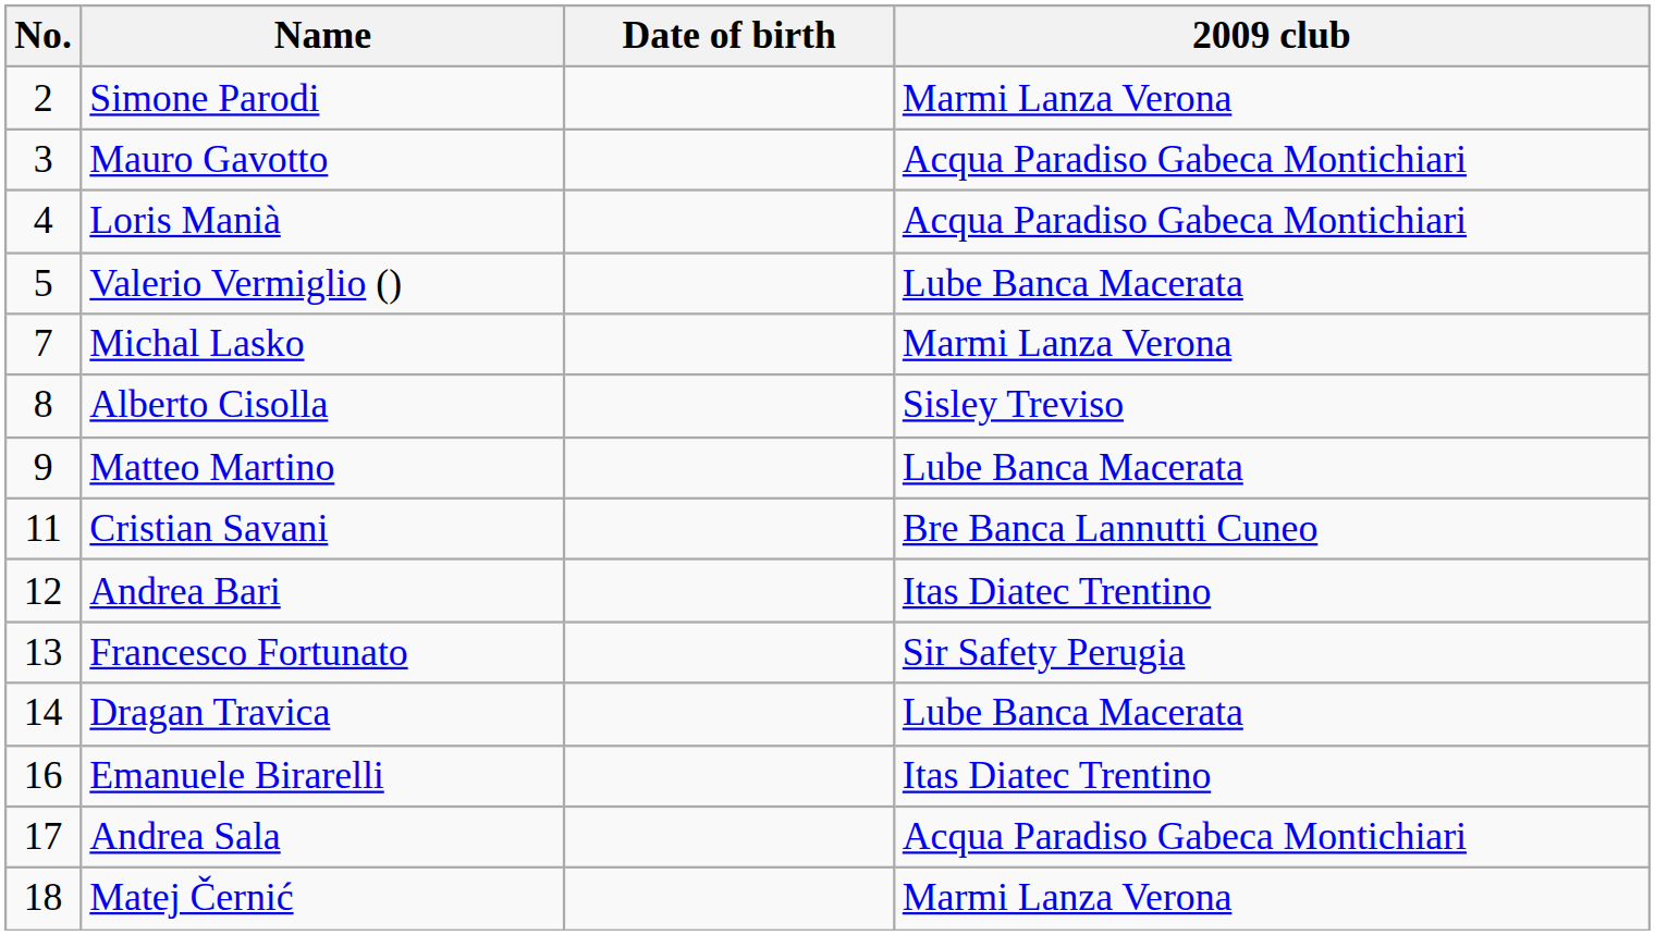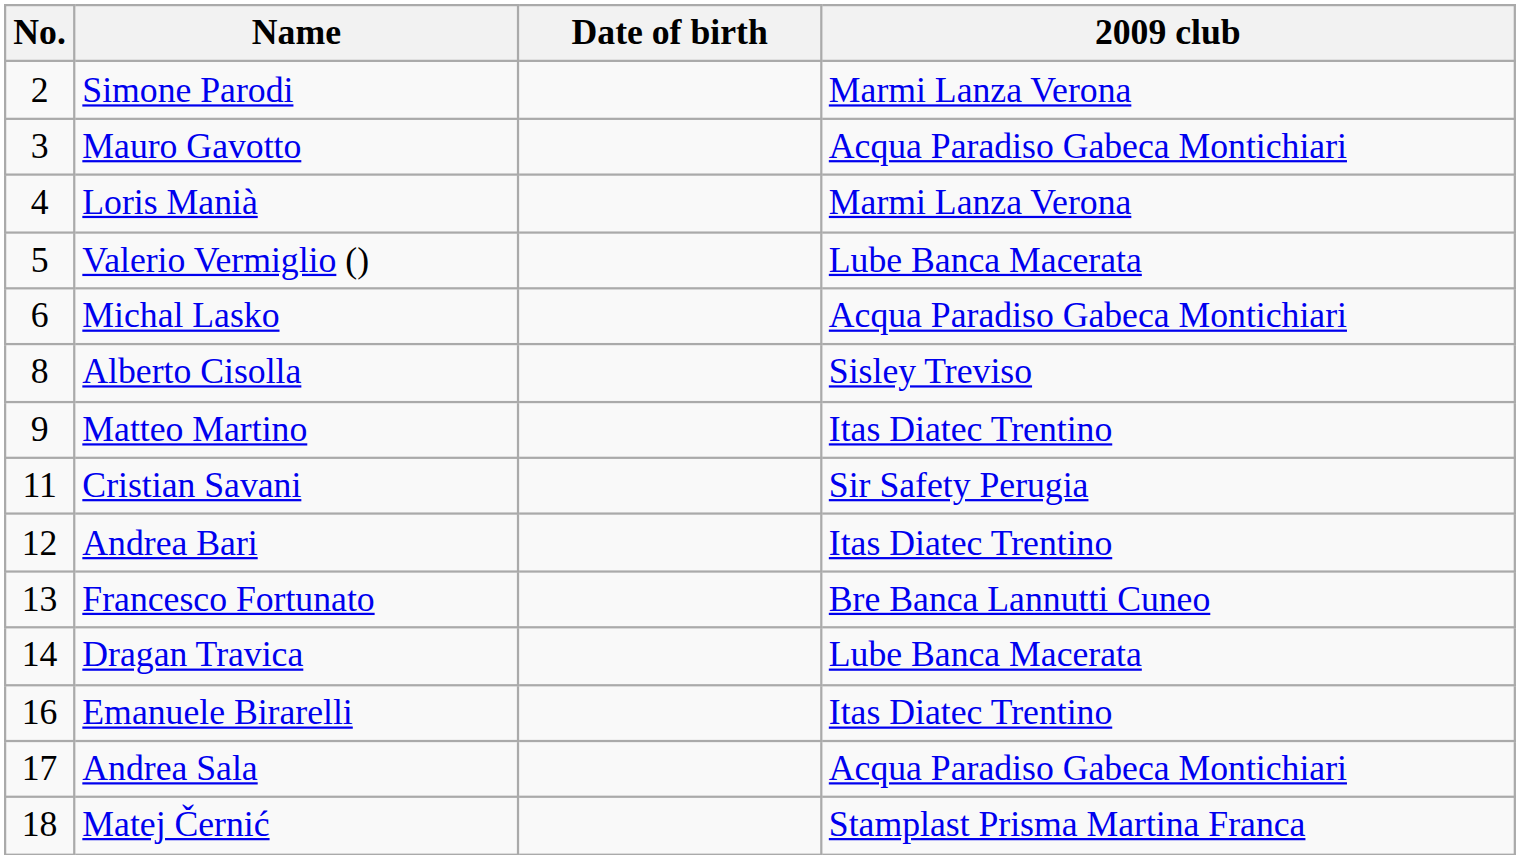 <table class="wikitable sortable" style="font-size:100%; text-align:center;">
 <tr>
 <th>No.</th>
 <th style="width:12em">Name</th>
 <th style="width:8em">Date of birth</th>
 <th style="width:19em">2009 club</th>
 </tr>
 <tr>
 <td>2</td>
 <td align=left><a href='#'>Simone Parodi</a></td>
 <td align=right></td>
 <td align=left> <a href='#'>Marmi Lanza Verona</a></td>
 </tr>
 <tr>
 <td>3</td>
 <td align=left><a href='#'>Mauro Gavotto</a></td>
 <td align=right></td>
 <td align=left> <a href='#'>Acqua Paradiso Gabeca Montichiari</a></td>
 </tr>
 <tr>
 <td>4</td>
 <td align=left><a href='#'>Loris Manià</a></td>
 <td align=right></td>
-<td align=left> <a href='#'>Acqua Paradiso Gabeca Montichiari</a></td>
+<td align=left> <a href='#'>Marmi Lanza Verona</a></td>
 </tr>
 <tr>
 <td>5</td>
 <td align=left><a href='#'>Valerio Vermiglio</a> ()</td>
 <td align=right></td>
 <td align=left> <a href='#'>Lube Banca Macerata</a></td>
 </tr>
 <tr>
-<td>7</td>
+<td>6</td>
 <td align=left><a href='#'>Michal Lasko</a></td>
 <td align=right></td>
-<td align=left> <a href='#'>Marmi Lanza Verona</a></td>
+<td align=left> <a href='#'>Acqua Paradiso Gabeca Montichiari</a></td>
 </tr>
 <tr>
 <td>8</td>
 <td align=left><a href='#'>Alberto Cisolla</a></td>
 <td align=right></td>
 <td align=left> <a href='#'>Sisley Treviso</a></td>
 </tr>
 <tr>
 <td>9</td>
 <td align=left><a href='#'>Matteo Martino</a></td>
 <td align=right></td>
-<td align=left> <a href='#'>Lube Banca Macerata</a></td>
+<td align=left> <a href='#'>Itas Diatec Trentino</a></td>
 </tr>
 <tr>
 <td>11</td>
 <td align=left><a href='#'>Cristian Savani</a></td>
 <td align=right></td>
-<td align=left> <a href='#'>Bre Banca Lannutti Cuneo</a></td>
+<td align=left> <a href='#'>Sir Safety Perugia</a></td>
 </tr>
 <tr>
 <td>12</td>
 <td align=left><a href='#'>Andrea Bari</a></td>
 <td align=right></td>
 <td align=left> <a href='#'>Itas Diatec Trentino</a></td>
 </tr>
 <tr>
 <td>13</td>
 <td align=left><a href='#'>Francesco Fortunato</a></td>
 <td align=right></td>
-<td align=left> <a href='#'>Sir Safety Perugia</a></td>
+<td align=left> <a href='#'>Bre Banca Lannutti Cuneo</a></td>
 </tr>
 <tr>
 <td>14</td>
 <td align=left><a href='#'>Dragan Travica</a></td>
 <td align=right></td>
 <td align=left> <a href='#'>Lube Banca Macerata</a></td>
 </tr>
 <tr>
 <td>16</td>
 <td align=left><a href='#'>Emanuele Birarelli</a></td>
 <td align=right></td>
 <td align=left> <a href='#'>Itas Diatec Trentino</a></td>
 </tr>
 <tr>
 <td>17</td>
 <td align=left><a href='#'>Andrea Sala</a></td>
 <td align=right></td>
 <td align=left> <a href='#'>Acqua Paradiso Gabeca Montichiari</a></td>
 </tr>
 <tr>
 <td>18</td>
 <td align=left><a href='#'>Matej Černić</a></td>
 <td align=right></td>
-<td align=left> <a href='#'>Marmi Lanza Verona</a></td>
+<td align=left> <a href='#'>Stamplast Prisma Martina Franca</a></td>
 </tr>
 </table>
